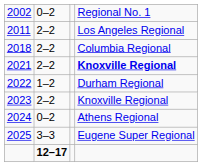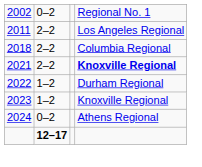 <table class="wikitable">
 <tr>
 <td><a href='#'>2002</a></td>
 <td>0–2</td>
 <td></td>
 <td><a href='#'>Regional No. 1</a></td>
 </tr>
 <tr>
 <td><a href='#'>2011</a></td>
 <td>2–2</td>
 <td></td>
 <td><a href='#'>Los Angeles Regional</a></td>
 </tr>
 <tr>
 <td><a href='#'>2018</a></td>
 <td>2–2</td>
 <td></td>
 <td><a href='#'>Columbia Regional</a></td>
 </tr>
 <tr>
 <td><a href='#'>2021</a></td>
 <td>2–2</td>
 <td></td>
 <td><strong><a href='#'>Knoxville Regional</a></strong></td>
 </tr>
 <tr>
 <td><a href='#'>2022</a></td>
 <td>1–2</td>
 <td></td>
 <td><a href='#'>Durham Regional</a></td>
 </tr>
 <tr>
 <td><a href='#'>2023</a></td>
-<td>2–2</td>
+<td>1–2</td>
 <td></td>
 <td><a href='#'>Knoxville Regional</a></td>
 </tr>
 <tr>
 <td><a href='#'>2024</a></td>
 <td>0–2</td>
 <td></td>
 <td><a href='#'>Athens Regional</a></td>
 </tr>
 <tr>
-<td><a href='#'>2025</a></td>
-<td>3–3</td>
-<td></td>
-<td><a href='#'>Eugene Super Regional</a></td>
-</tr>
-<tr>
 <td></td>
 <td><strong>12–17</strong></td>
 <td><strong></strong></td>
 <td></td>
 </tr>
 </table>
